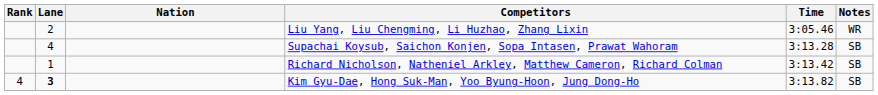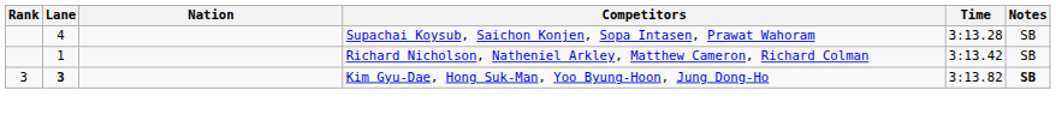 <table class="wikitable sortable"  style="width:80%; text-align:center; font-size:95%;">
 <tr>
 <th width=15>Rank</th>
 <th width=15>Lane</th>
 <th width=300>Nation</th>
 <th width=700>Competitors</th>
 <th width=15>Time</th>
 <th width=15>Notes</th>
-</tr>
-<tr>
-<td></td>
-<td>2</td>
-<td align=left></td>
-<td align=left><a href='#'>Liu Yang</a>, <a href='#'>Liu Chengming</a>, <a href='#'>Li Huzhao</a>, <a href='#'>Zhang Lixin</a></td>
-<td>3:05.46</td>
-<td>WR</td>
 </tr>
 <tr>
 <td></td>
 <td>4</td>
 <td align=left></td>
 <td align=left><a href='#'>Supachai Koysub</a>, <a href='#'>Saichon Konjen</a>, <a href='#'>Sopa Intasen</a>, <a href='#'>Prawat Wahoram</a></td>
 <td>3:13.28</td>
 <td>SB</td>
 </tr>
 <tr>
 <td></td>
 <td>1</td>
 <td align=left></td>
 <td align=left><a href='#'>Richard Nicholson</a>, <a href='#'>Natheniel Arkley</a>, <a href='#'>Matthew Cameron</a>, <a href='#'>Richard Colman</a></td>
 <td>3:13.42</td>
 <td>SB</td>
 </tr>
 <tr>
-<td>4</td>
+<td>3</td>
 <td><strong>3</strong></td>
 <td align=left></td>
 <td align=left><a href='#'>Kim Gyu-Dae</a>, <a href='#'>Hong Suk-Man</a>, <a href='#'>Yoo Byung-Hoon</a>, <a href='#'>Jung Dong-Ho</a></td>
 <td>3:13.82</td>
-<td>SB</td>
+<td><strong>SB</strong></td>
 </tr>
 </table>
